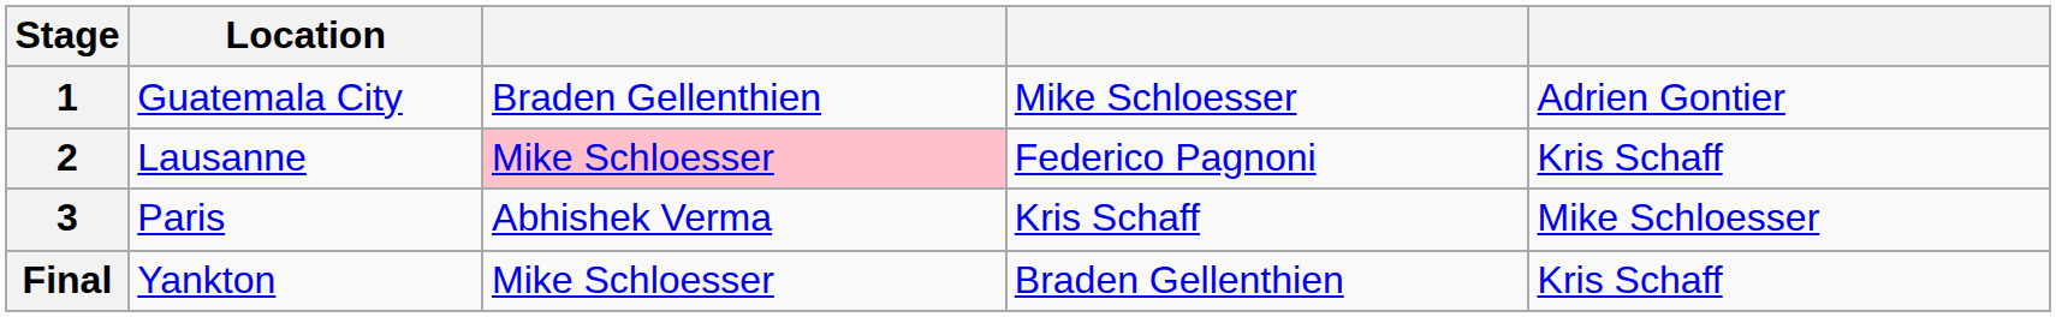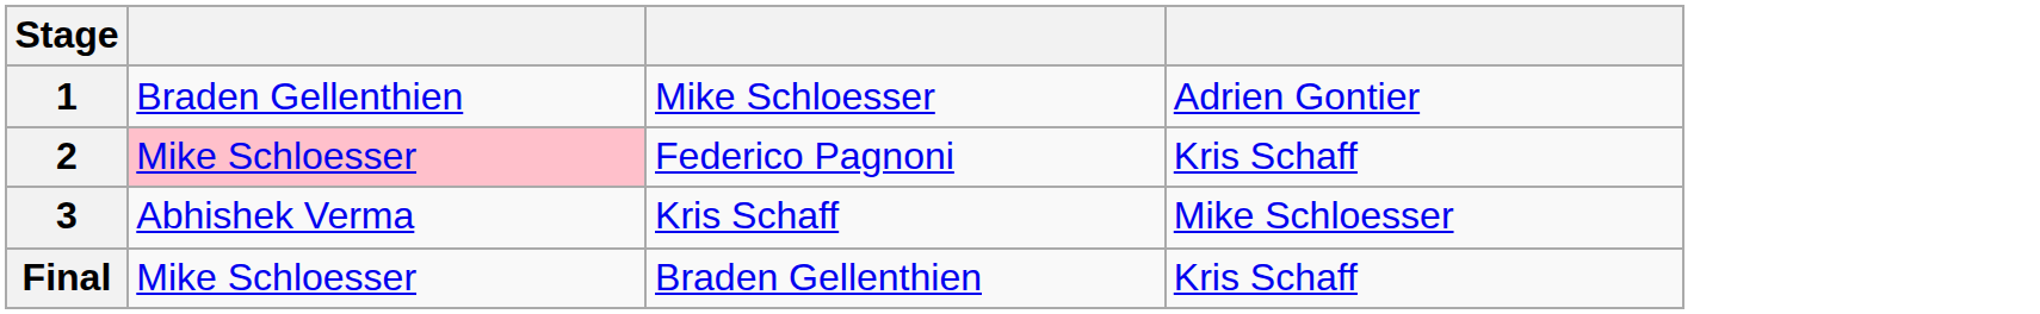 <table class="wikitable">
 <tr>
 <th>Stage</th>
-<th width=140>Location</th>
 <th width=210></th>
 <th width=210></th>
 <th width=210></th>
 </tr>
 <tr>
 <th>1</th>
-<td> <a href='#'>Guatemala City</a></td>
 <td> <a href='#'>Braden Gellenthien</a></td>
 <td> <a href='#'>Mike Schloesser</a></td>
 <td> <a href='#'>Adrien Gontier</a></td>
 </tr>
 <tr>
 <th>2</th>
-<td> <a href='#'>Lausanne</a></td>
 <td style="background: pink;"> <a href='#'>Mike Schloesser</a></td>
 <td> <a href='#'>Federico Pagnoni</a></td>
 <td> <a href='#'>Kris Schaff</a></td>
 </tr>
 <tr>
 <th>3</th>
-<td> <a href='#'>Paris</a></td>
 <td> <a href='#'>Abhishek Verma</a></td>
 <td> <a href='#'>Kris Schaff</a></td>
 <td> <a href='#'>Mike Schloesser</a></td>
 </tr>
 <tr>
 <th>Final</th>
-<td> <a href='#'>Yankton</a></td>
 <td> <a href='#'>Mike Schloesser</a></td>
 <td> <a href='#'>Braden Gellenthien</a></td>
 <td> <a href='#'>Kris Schaff</a></td>
 </tr>
 </table>
